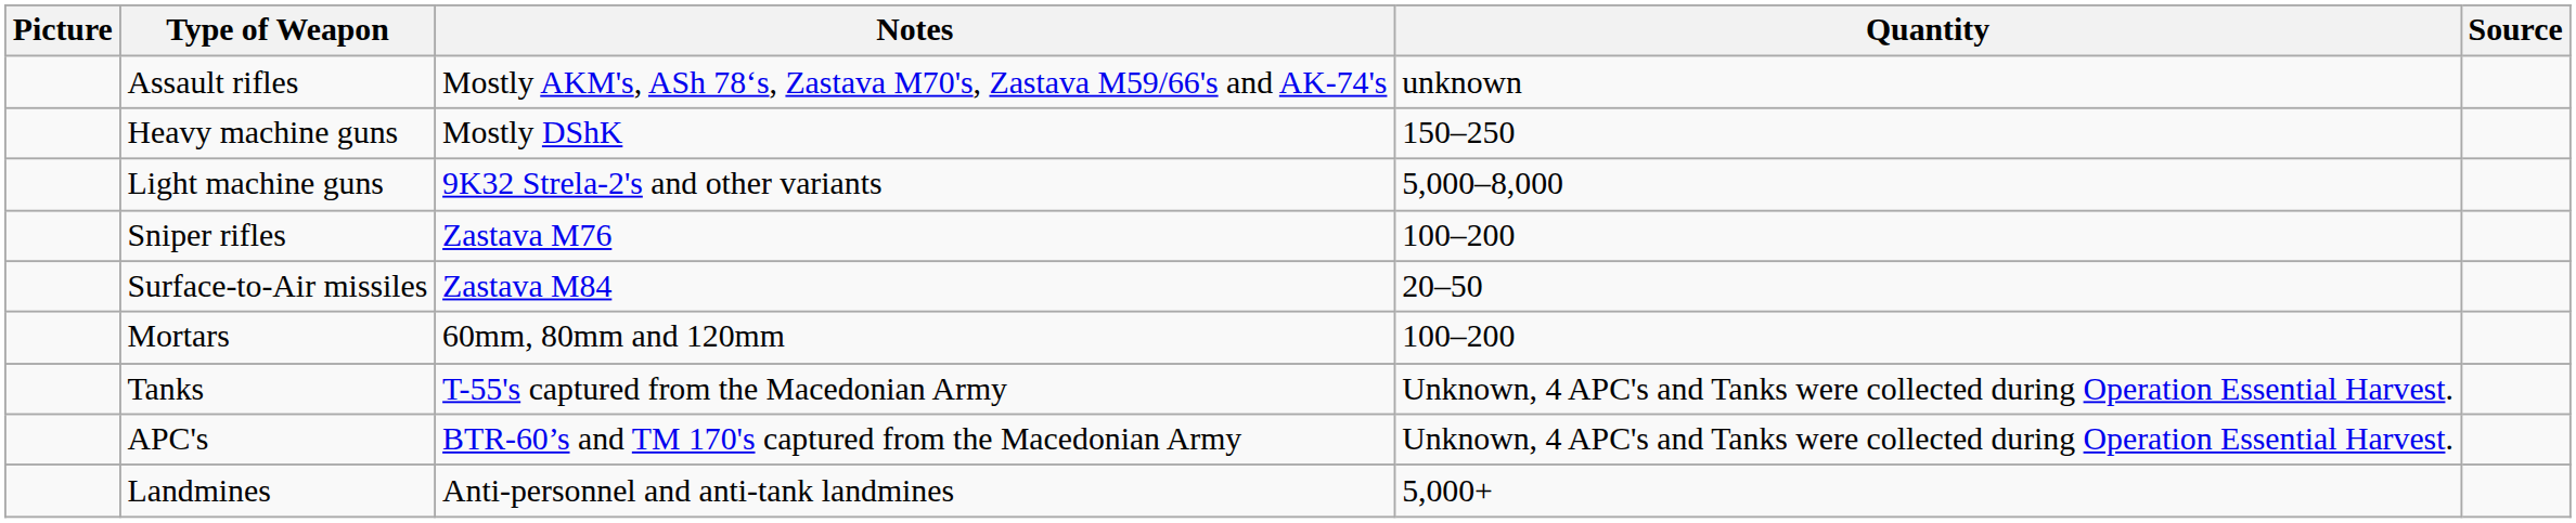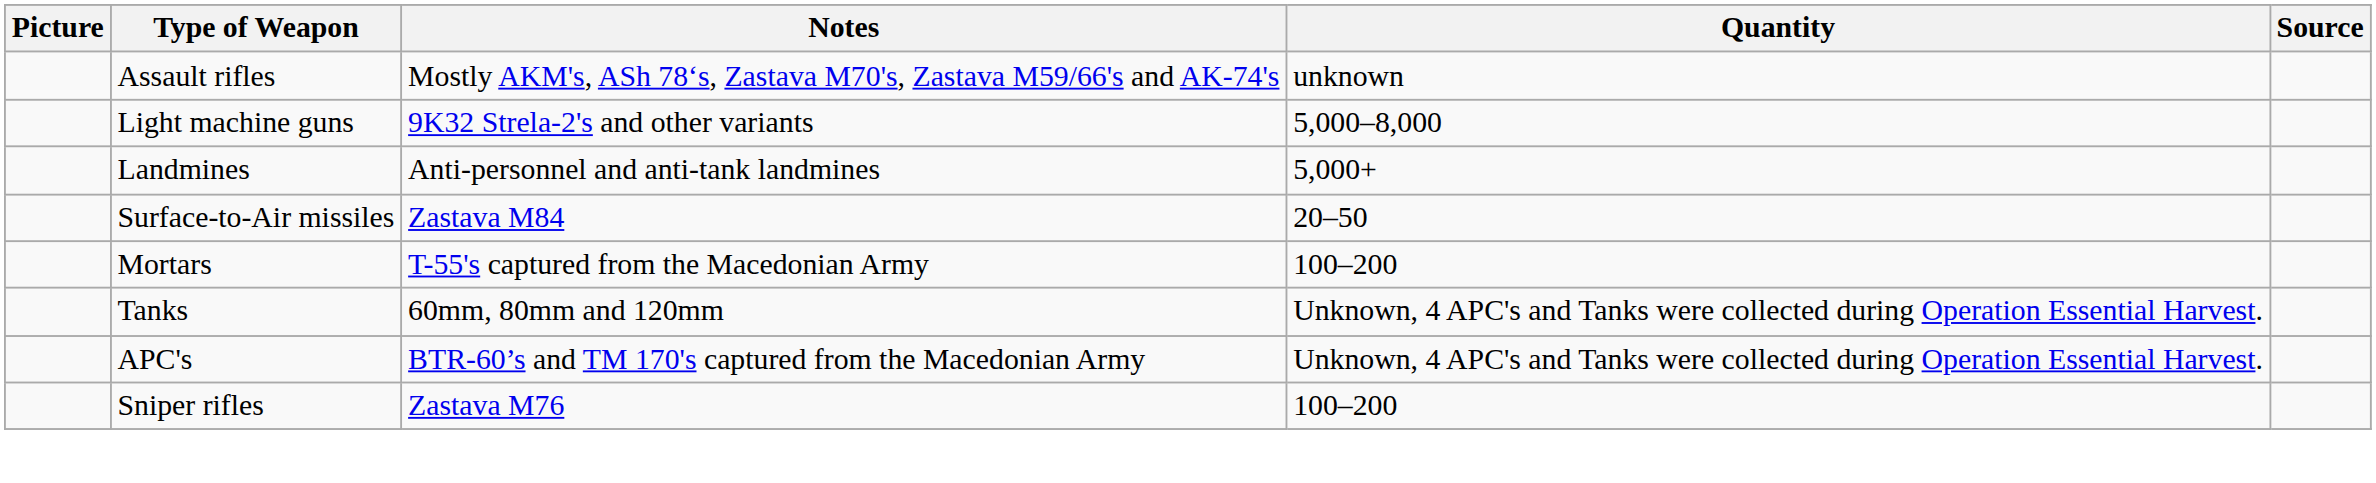 <table class="wikitable">
 <tr>
 <th>Picture</th>
 <th>Type of Weapon</th>
 <th>Notes</th>
 <th>Quantity</th>
 <th>Source</th>
 </tr>
 <tr>
 <td> </td>
 <td>Assault rifles</td>
 <td>Mostly <a href='#'>AKM's</a>, <a href='#'>ASh 78‘s</a>, <a href='#'>Zastava M70's</a>, <a href='#'>Zastava M59/66's</a> and <a href='#'>AK-74's</a></td>
 <td>unknown</td>
 <td></td>
 </tr>
 <tr>
 <td></td>
-<td>Heavy machine guns</td>
-<td>Mostly <a href='#'>DShK</a></td>
-<td>150–250</td>
-<td></td>
-</tr>
-<tr>
-<td></td>
 <td>Light machine guns</td>
 <td><a href='#'>9K32 Strela-2's</a> and other variants</td>
 <td>5,000–8,000</td>
 <td></td>
 </tr>
 <tr>
 <td></td>
-<td>Sniper rifles</td>
-<td><a href='#'>Zastava M76</a></td>
-<td>100–200</td>
+<td>Landmines</td>
+<td>Anti-personnel and anti-tank landmines</td>
+<td>5,000+</td>
 <td></td>
 </tr>
 <tr>
 <td></td>
 <td>Surface-to-Air missiles</td>
 <td><a href='#'>Zastava M84</a></td>
 <td>20–50</td>
 <td></td>
 </tr>
 <tr>
 <td></td>
 <td>Mortars</td>
-<td>60mm, 80mm and 120mm</td>
+<td><a href='#'>T-55's</a> captured from the Macedonian Army</td>
 <td>100–200</td>
 <td></td>
 </tr>
 <tr>
 <td></td>
 <td>Tanks</td>
-<td><a href='#'>T-55's</a> captured from the Macedonian Army</td>
+<td>60mm, 80mm and 120mm</td>
 <td>Unknown, 4 APC's and Tanks were collected during <a href='#'>Operation Essential Harvest</a>.</td>
 <td></td>
 </tr>
 <tr>
 <td></td>
 <td>APC's</td>
 <td><a href='#'>BTR-60’s</a> and <a href='#'>TM 170's</a> captured from the Macedonian Army</td>
 <td>Unknown, 4 APC's and Tanks were collected during <a href='#'>Operation Essential Harvest</a>.</td>
 <td></td>
 </tr>
 <tr>
 <td></td>
-<td>Landmines</td>
-<td>Anti-personnel and anti-tank landmines</td>
-<td>5,000+</td>
+<td>Sniper rifles</td>
+<td><a href='#'>Zastava M76</a></td>
+<td>100–200</td>
 <td></td>
 </tr>
 </table>
